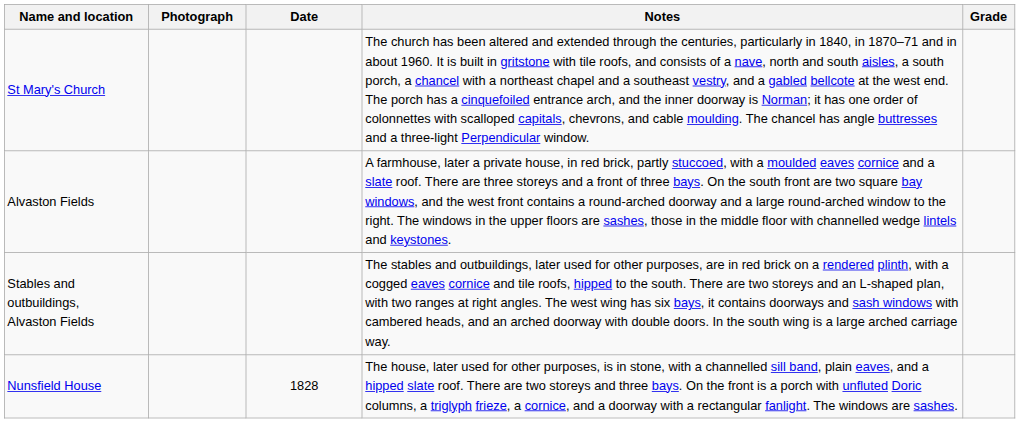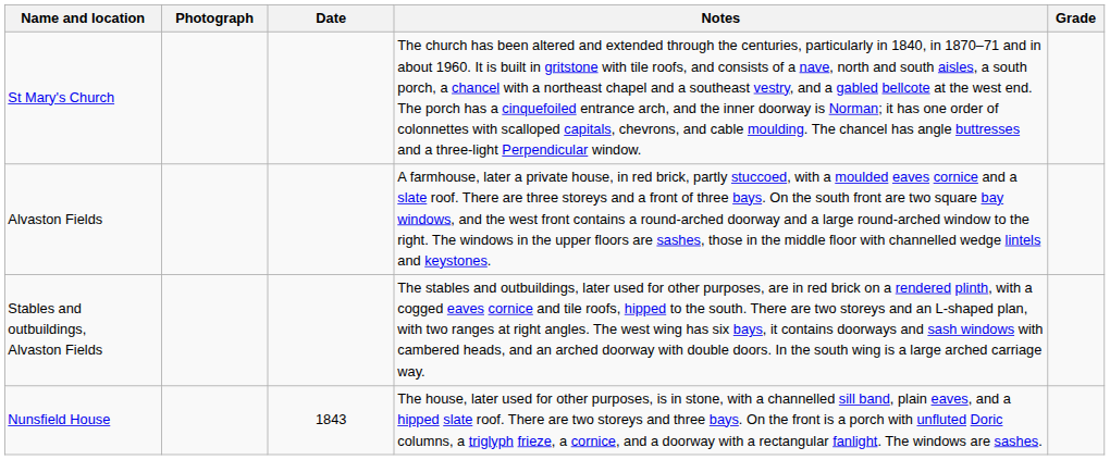 <table class="wikitable sortable plainrowheaders" style="width:100%; border:0px; text-align:left; line-height:150%">
 <tr>
 <th scope="col"  style="width:150px">Name and location</th>
 <th scope="col"  style="width:100px" class="unsortable">Photograph</th>
 <th scope="col"  style="width:120px">Date</th>
 <th scope="col"  style="width:650px" class="unsortable">Notes</th>
 <th scope="col"  style="width:50px">Grade</th>
 </tr>
 <tr>
 <td><a href='#'>St Mary's Church</a><br><small></small></td>
 <td></td>
 <td align="center"></td>
 <td>The church has been altered and extended through the centuries, particularly in 1840, in 1870–71 and in about 1960.  It is built in <a href='#'>gritstone</a> with tile roofs, and consists of a <a href='#'>nave</a>, north and south <a href='#'>aisles</a>, a south porch, a <a href='#'>chancel</a> with a northeast chapel and a southeast <a href='#'>vestry</a>, and a <a href='#'>gabled</a> <a href='#'>bellcote</a> at the west end.  The porch has a <a href='#'>cinquefoiled</a> entrance arch, and the inner doorway is <a href='#'>Norman</a>; it has one order of colonnettes with scalloped <a href='#'>capitals</a>, chevrons, and cable <a href='#'>moulding</a>.  The chancel has angle <a href='#'>buttresses</a> and a three-light <a href='#'>Perpendicular</a> window.</td>
 <td align="center" ></td>
 </tr>
 <tr>
 <td>Alvaston Fields<br><small></small></td>
 <td></td>
 <td align="center"></td>
 <td>A farmhouse, later a private house, in red brick, partly <a href='#'>stuccoed</a>, with a <a href='#'>moulded</a> <a href='#'>eaves</a> <a href='#'>cornice</a> and a <a href='#'>slate</a> roof.  There are three storeys and a front of three <a href='#'>bays</a>.  On the south front are two square <a href='#'>bay windows</a>, and the west front contains a round-arched doorway and a large round-arched window to the right.  The windows in the upper floors are <a href='#'>sashes</a>, those in the middle floor with channelled wedge <a href='#'>lintels</a> and <a href='#'>keystones</a>.</td>
 <td align="center" ></td>
 </tr>
 <tr>
 <td>Stables and outbuildings,<br>Alvaston Fields<br><small></small></td>
 <td></td>
 <td align="center"></td>
 <td>The stables and outbuildings, later used for other purposes, are in red brick on a <a href='#'>rendered</a> <a href='#'>plinth</a>, with a cogged <a href='#'>eaves</a> <a href='#'>cornice</a> and tile roofs, <a href='#'>hipped</a> to the south.  There are two storeys and an L-shaped plan, with two ranges at right angles.  The west wing has six <a href='#'>bays</a>, it contains doorways and <a href='#'>sash windows</a> with cambered heads, and an arched doorway with double doors.  In the south wing is a large arched carriage way.</td>
 <td align="center" ></td>
 </tr>
 <tr>
 <td><a href='#'>Nunsfield House</a><br><small></small></td>
 <td></td>
-<td align="center">1828</td>
+<td align="center">1843</td>
 <td>The house, later used for other purposes, is in stone, with a channelled <a href='#'>sill band</a>, plain <a href='#'>eaves</a>, and a <a href='#'>hipped</a> <a href='#'>slate</a> roof.  There are two storeys and three <a href='#'>bays</a>.  On the front is a porch with <a href='#'>unfluted</a> <a href='#'>Doric</a> columns, a <a href='#'>triglyph</a> <a href='#'>frieze</a>, a <a href='#'>cornice</a>, and a doorway with a rectangular <a href='#'>fanlight</a>.  The windows are <a href='#'>sashes</a>.</td>
 <td align="center" ></td>
 </tr>
 <tr>
 </tr>
 </table>
